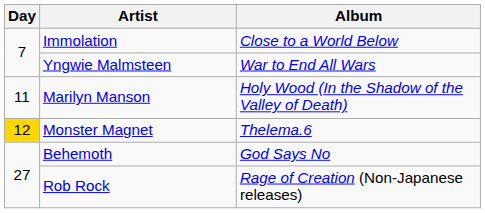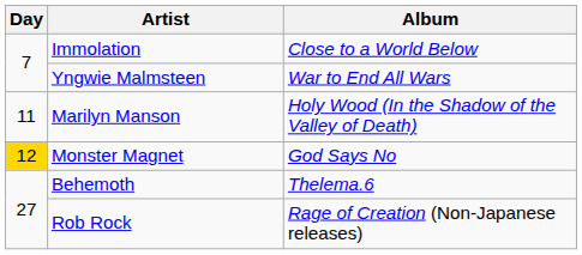 <table class="wikitable" border="1">
 <tr>
 <th>Day</th>
 <th width="200">Artist</th>
 <th width="250">Album</th>
 </tr>
 <tr>
 <td align="center" rowspan="2">7</td>
 <td><a href='#'>Immolation</a></td>
 <td><em><a href='#'>Close to a World Below</a></em></td>
 </tr>
 <tr>
 <td><a href='#'>Yngwie Malmsteen</a></td>
 <td><em><a href='#'>War to End All Wars</a></em></td>
 </tr>
 <tr>
 <td align="center">11</td>
 <td><a href='#'>Marilyn Manson</a></td>
 <td><em><a href='#'>Holy Wood (In the Shadow of the Valley of Death)</a></em></td>
 </tr>
 <tr>
 <td align="center" style="background: gold;">12</td>
 <td><a href='#'>Monster Magnet</a></td>
-<td><em><a href='#'>Thelema.6</a></em></td>
+<td><em><a href='#'>God Says No</a></em></td>
 </tr>
 <tr>
 <td align="center" rowspan="2">27</td>
 <td><a href='#'>Behemoth</a></td>
-<td><em><a href='#'>God Says No</a></em></td>
+<td><em><a href='#'>Thelema.6</a></em></td>
 </tr>
 <tr>
 <td><a href='#'>Rob Rock</a></td>
 <td><em><a href='#'>Rage of Creation</a></em> (Non-Japanese releases)</td>
 </tr>
 </table>
